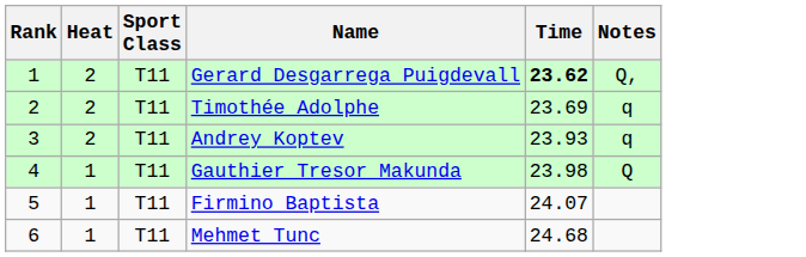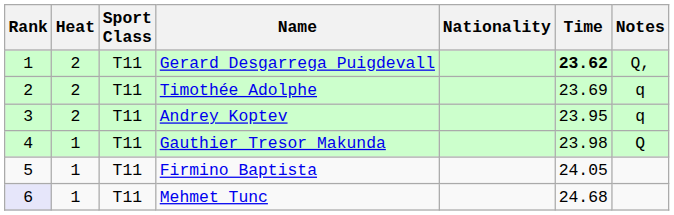 <table class="wikitable sortable" style="text-align:center">
 <tr>
 <th>Rank</th>
 <th>Heat</th>
 <th>Sport<br>Class</th>
 <th>Name</th>
+<th>Nationality</th>
 <th>Time</th>
 <th>Notes</th>
 </tr>
 <tr bgcolor=ccffcc>
 <td>1</td>
 <td>2</td>
 <td>T11</td>
 <td align=left><a href='#'>Gerard Desgarrega Puigdevall</a></td>
+<td align=left></td>
 <td><strong>23.62</strong></td>
 <td>Q, </td>
 </tr>
 <tr bgcolor=ccffcc>
 <td>2</td>
 <td>2</td>
 <td>T11</td>
 <td align=left><a href='#'>Timothée Adolphe</a></td>
+<td align=left></td>
 <td>23.69</td>
 <td>q</td>
 </tr>
 <tr bgcolor=ccffcc>
 <td>3</td>
 <td>2</td>
 <td>T11</td>
 <td align=left><a href='#'>Andrey Koptev</a></td>
-<td>23.93</td>
+<td align=left></td>
+<td>23.95</td>
 <td>q</td>
 </tr>
 <tr bgcolor=ccffcc>
 <td>4</td>
 <td>1</td>
 <td>T11</td>
 <td align=left><a href='#'>Gauthier Tresor Makunda</a></td>
+<td align=left></td>
 <td>23.98</td>
 <td>Q</td>
 </tr>
 <tr>
 <td>5</td>
 <td>1</td>
 <td>T11</td>
 <td align=left><a href='#'>Firmino Baptista</a></td>
-<td>24.07</td>
+<td align=left></td>
+<td>24.05</td>
 <td></td>
 </tr>
 <tr>
-<td>6</td>
+<td style="background: lavender;">6</td>
 <td>1</td>
 <td>T11</td>
 <td align=left><a href='#'>Mehmet Tunc</a></td>
+<td align=left></td>
 <td>24.68</td>
 <td></td>
 </tr>
 </table>
